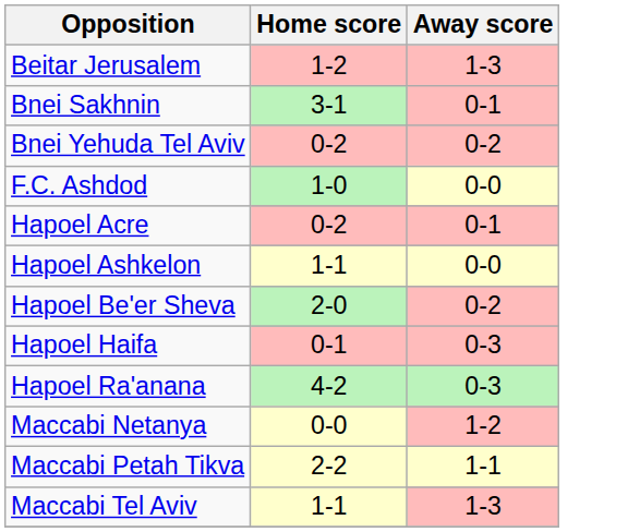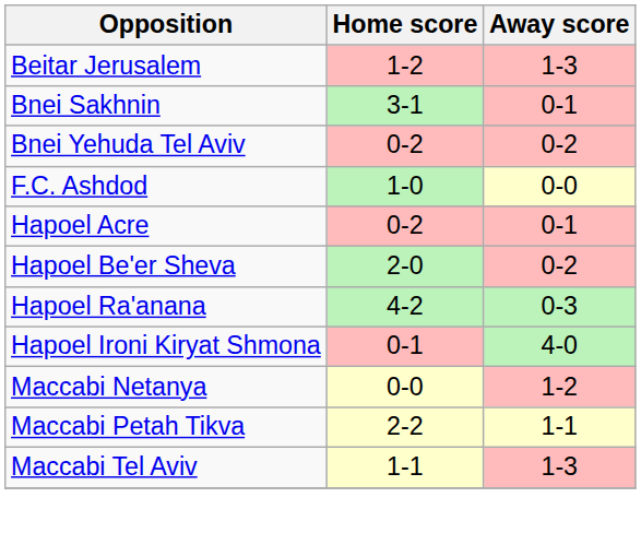 <table class="wikitable" style="text-align: center">
 <tr>
 <th>Opposition</th>
 <th>Home score</th>
 <th>Away score</th>
 </tr>
 <tr>
 <td align=left><a href='#'>Beitar Jerusalem</a></td>
 <td bgcolor=#FFBBBB>1-2</td>
 <td bgcolor=#FFBBBB>1-3</td>
 </tr>
 <tr>
 <td align=left><a href='#'>Bnei Sakhnin</a></td>
 <td bgcolor=#BBF3BB>3-1</td>
 <td bgcolor=#FFBBBB>0-1</td>
 </tr>
 <tr>
 <td align=left><a href='#'>Bnei Yehuda Tel Aviv</a></td>
 <td bgcolor=#FFBBBB>0-2</td>
 <td bgcolor=#FFBBBB>0-2</td>
 </tr>
 <tr>
 <td align=left><a href='#'>F.C. Ashdod</a></td>
 <td bgcolor=#BBF3BB>1-0</td>
 <td bgcolor=FFFFCC>0-0</td>
 </tr>
 <tr>
 <td align=left><a href='#'>Hapoel Acre</a></td>
 <td bgcolor=#FFBBBB>0-2</td>
 <td bgcolor=#FFBBBB>0-1</td>
 </tr>
 <tr>
-<td align=left><a href='#'>Hapoel Ashkelon</a></td>
-<td bgcolor=FFFFCC>1-1</td>
-<td bgcolor=FFFFCC>0-0</td>
-</tr>
-<tr>
 <td align=left><a href='#'>Hapoel Be'er Sheva</a></td>
 <td bgcolor=#BBF3BB>2-0</td>
 <td bgcolor=#FFBBBB>0-2</td>
 </tr>
 <tr>
-<td align=left><a href='#'>Hapoel Haifa</a></td>
-<td bgcolor=#FFBBBB>0-1</td>
-<td bgcolor=#FFBBBB>0-3</td>
-</tr>
-<tr>
 <td align=left><a href='#'>Hapoel Ra'anana</a></td>
 <td bgcolor=#BBF3BB>4-2</td>
 <td bgcolor=#BBF3BB>0-3</td>
+</tr>
+<tr>
+<td align=left><a href='#'>Hapoel Ironi Kiryat Shmona</a></td>
+<td bgcolor=#FFBBBB>0-1</td>
+<td bgcolor=#BBF3BB>4-0</td>
 </tr>
 <tr>
 <td align=left><a href='#'>Maccabi Netanya</a></td>
 <td bgcolor=FFFFCC>0-0</td>
 <td bgcolor=#FFBBBB>1-2</td>
 </tr>
 <tr>
 <td align=left><a href='#'>Maccabi Petah Tikva</a></td>
 <td bgcolor=FFFFCC>2-2</td>
 <td bgcolor=FFFFCC>1-1</td>
 </tr>
 <tr>
 <td align=left><a href='#'>Maccabi Tel Aviv</a></td>
 <td bgcolor=FFFFCC>1-1</td>
 <td bgcolor=#FFBBBB>1-3</td>
 </tr>
 <tr>
 </tr>
 </table>
